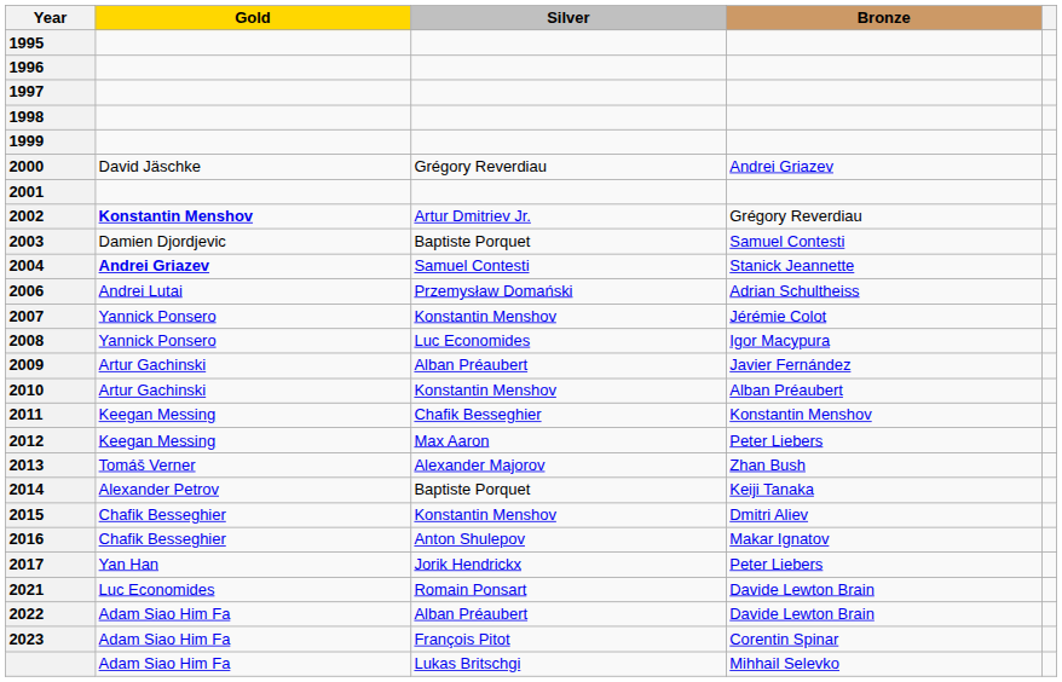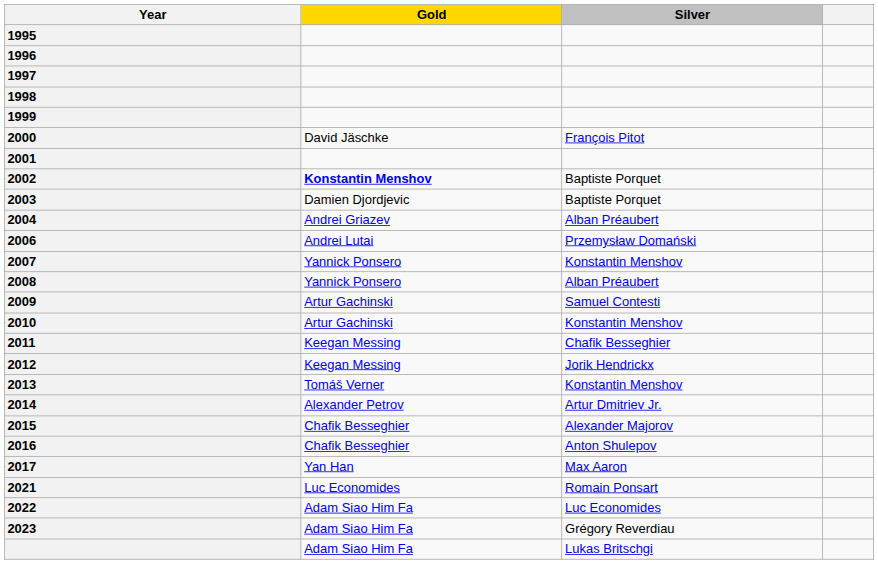 <table class="wikitable unsortable" style="text-align:left; width:85%">
 <tr>
 <th scope="col" style="text-align:center">Year</th>
 <td scope="col" style="text-align:center; width:30%; background:gold"><strong>Gold</strong></td>
 <td scope="col" style="text-align:center; width:30%; background:silver"><strong>Silver</strong></td>
-<td scope="col" style="text-align:center; width:30%; background:#c96"><strong>Bronze</strong></td>
 <th scope="col" style="text-align:center"></th>
 </tr>
 <tr>
 <th scope="row" style="text-align:left">1995</th>
-<td></td>
 <td></td>
 <td></td>
 <td></td>
 </tr>
 <tr>
 <th scope="row" style="text-align:left">1996</th>
 <td></td>
 <td></td>
 <td></td>
-<td></td>
 </tr>
 <tr>
 <th scope="row" style="text-align:left">1997</th>
-<td></td>
 <td></td>
 <td></td>
 <td></td>
 </tr>
 <tr>
 <th scope="row" style="text-align:left">1998</th>
 <td></td>
 <td></td>
 <td></td>
-<td></td>
 </tr>
 <tr>
 <th scope="row" style="text-align:left">1999</th>
-<td></td>
 <td></td>
 <td></td>
 <td></td>
 </tr>
 <tr>
 <th scope="row" style="text-align:left">2000</th>
 <td> David Jäschke</td>
-<td> Grégory Reverdiau</td>
-<td> <a href='#'>Andrei Griazev</a></td>
+<td> <a href='#'>François Pitot</a></td>
 <td></td>
 </tr>
 <tr>
 <th scope="row" style="text-align:left">2001</th>
 <td></td>
 <td></td>
 <td></td>
-<td></td>
 </tr>
 <tr>
 <th scope="row" style="text-align:left">2002</th>
 <td><strong> <a href='#'>Konstantin Menshov</a></strong></td>
-<td> <a href='#'>Artur Dmitriev Jr.</a></td>
-<td> Grégory Reverdiau</td>
+<td> Baptiste Porquet</td>
 <td></td>
 </tr>
 <tr>
 <th scope="row" style="text-align:left">2003</th>
 <td> Damien Djordjevic</td>
 <td> Baptiste Porquet</td>
-<td> <a href='#'>Samuel Contesti</a></td>
 <td></td>
 </tr>
 <tr>
 <th scope="row" style="text-align:left">2004</th>
-<td><strong> <a href='#'>Andrei Griazev</a></strong></td>
-<td> <a href='#'>Samuel Contesti</a></td>
-<td> <a href='#'>Stanick Jeannette</a></td>
+<td> <a href='#'>Andrei Griazev</a></td>
+<td> <a href='#'>Alban Préaubert</a></td>
 <td></td>
 </tr>
 <tr>
 <th scope="row" style="text-align:left">2006</th>
 <td> <a href='#'>Andrei Lutai</a></td>
 <td> <a href='#'>Przemysław Domański</a></td>
-<td> <a href='#'>Adrian Schultheiss</a></td>
 <td></td>
 </tr>
 <tr>
 <th scope="row" style="text-align:left">2007</th>
 <td> <a href='#'>Yannick Ponsero</a></td>
 <td> <a href='#'>Konstantin Menshov</a></td>
-<td> <a href='#'>Jérémie Colot</a></td>
 <td></td>
 </tr>
 <tr>
 <th scope="row" style="text-align:left">2008</th>
 <td> <a href='#'>Yannick Ponsero</a></td>
-<td> <a href='#'>Luc Economides</a></td>
-<td> <a href='#'>Igor Macypura</a></td>
+<td> <a href='#'>Alban Préaubert</a></td>
 <td></td>
 </tr>
 <tr>
 <th scope="row" style="text-align:left">2009</th>
 <td> <a href='#'>Artur Gachinski</a></td>
-<td> <a href='#'>Alban Préaubert</a></td>
-<td> <a href='#'>Javier Fernández</a></td>
+<td> <a href='#'>Samuel Contesti</a></td>
 <td></td>
 </tr>
 <tr>
 <th scope="row" style="text-align:left">2010</th>
 <td> <a href='#'>Artur Gachinski</a></td>
 <td> <a href='#'>Konstantin Menshov</a></td>
-<td> <a href='#'>Alban Préaubert</a></td>
 <td></td>
 </tr>
 <tr>
 <th scope="row" style="text-align:left">2011</th>
 <td> <a href='#'>Keegan Messing</a></td>
 <td> <a href='#'>Chafik Besseghier</a></td>
-<td> <a href='#'>Konstantin Menshov</a></td>
 <td></td>
 </tr>
 <tr>
 <th scope="row" style="text-align:left">2012</th>
 <td> <a href='#'>Keegan Messing</a></td>
-<td> <a href='#'>Max Aaron</a></td>
-<td> <a href='#'>Peter Liebers</a></td>
+<td> <a href='#'>Jorik Hendrickx</a></td>
 <td></td>
 </tr>
 <tr>
 <th scope="row" style="text-align:left">2013</th>
 <td> <a href='#'>Tomáš Verner</a></td>
-<td> <a href='#'>Alexander Majorov</a></td>
-<td> <a href='#'>Zhan Bush</a></td>
+<td> <a href='#'>Konstantin Menshov</a></td>
 <td></td>
 </tr>
 <tr>
 <th scope="row" style="text-align:left">2014</th>
 <td> <a href='#'>Alexander Petrov</a></td>
-<td> Baptiste Porquet</td>
-<td> <a href='#'>Keiji Tanaka</a></td>
+<td> <a href='#'>Artur Dmitriev Jr.</a></td>
 <td></td>
 </tr>
 <tr>
 <th scope="row" style="text-align:left">2015</th>
 <td> <a href='#'>Chafik Besseghier</a></td>
-<td> <a href='#'>Konstantin Menshov</a></td>
-<td> <a href='#'>Dmitri Aliev</a></td>
+<td> <a href='#'>Alexander Majorov</a></td>
 <td></td>
 </tr>
 <tr>
 <th scope="row" style="text-align:left">2016</th>
 <td> <a href='#'>Chafik Besseghier</a></td>
 <td> <a href='#'>Anton Shulepov</a></td>
-<td> <a href='#'>Makar Ignatov</a></td>
 <td></td>
 </tr>
 <tr>
 <th scope="row" style="text-align:left">2017</th>
 <td> <a href='#'>Yan Han</a></td>
-<td> <a href='#'>Jorik Hendrickx</a></td>
-<td> <a href='#'>Peter Liebers</a></td>
+<td> <a href='#'>Max Aaron</a></td>
 <td></td>
 </tr>
 <tr>
 <th scope="row" style="text-align:left">2021</th>
 <td> <a href='#'>Luc Economides</a></td>
 <td> <a href='#'>Romain Ponsart</a></td>
-<td> <a href='#'>Davide Lewton Brain</a></td>
 <td></td>
 </tr>
 <tr>
 <th scope="row" style="text-align:left">2022</th>
 <td> <a href='#'>Adam Siao Him Fa</a></td>
-<td> <a href='#'>Alban Préaubert</a></td>
-<td> <a href='#'>Davide Lewton Brain</a></td>
+<td> <a href='#'>Luc Economides</a></td>
 <td></td>
 </tr>
 <tr>
 <th scope="row" style="text-align:left">2023</th>
 <td> <a href='#'>Adam Siao Him Fa</a></td>
-<td> <a href='#'>François Pitot</a></td>
-<td> <a href='#'>Corentin Spinar</a></td>
+<td> Grégory Reverdiau</td>
 <td></td>
 </tr>
 <tr>
 <th scope="row" style="text-align:left"></th>
 <td> <a href='#'>Adam Siao Him Fa</a></td>
 <td> <a href='#'>Lukas Britschgi</a></td>
-<td> <a href='#'>Mihhail Selevko</a></td>
 <td></td>
 </tr>
 </table>
